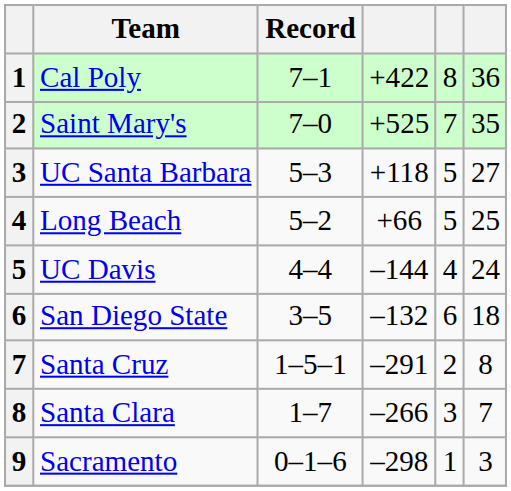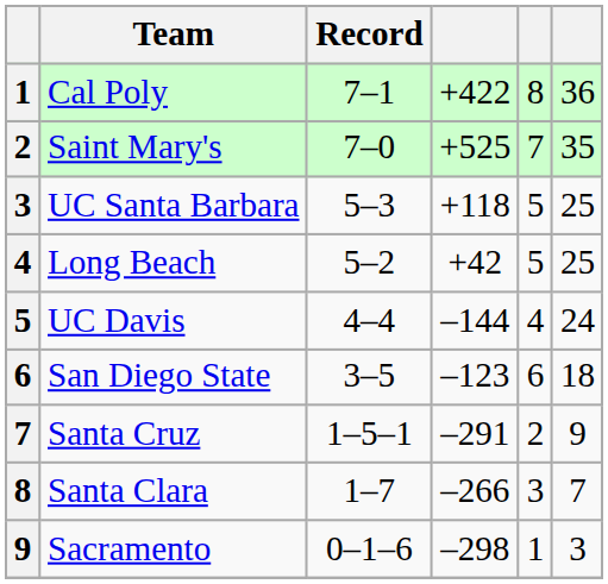 <table class="wikitable sortable collapsible plainrowheaders" style="font-size:90%;">
 <tr>
 <th scope=col></th>
 <th scope=col>Team</th>
 <th scope=col>Record</th>
 <th scope=col></th>
 <th scope=col></th>
 <th scope=col></th>
 </tr>
 <tr bgcolor=ccffcc>
 <th align=center>1</th>
 <td> <a href='#'>Cal Poly</a></td>
 <td align=center>7–1</td>
 <td align=center>+422</td>
 <td align=center>8</td>
 <td align=center>36</td>
 </tr>
 <tr bgcolor=ccffcc>
 <th align=center>2</th>
 <td> <a href='#'>Saint Mary's</a></td>
 <td align=center>7–0</td>
 <td align=center>+525</td>
 <td align=center>7</td>
 <td align=center>35</td>
 </tr>
 <tr>
 <th align=center>3</th>
 <td> <a href='#'>UC Santa Barbara</a></td>
 <td align=center>5–3</td>
 <td align=center>+118</td>
 <td align=center>5</td>
-<td align=center>27</td>
+<td align=center>25</td>
 </tr>
 <tr>
 <th align=center>4</th>
 <td>  <a href='#'>Long Beach</a></td>
 <td align=center>5–2</td>
-<td align=center>+66</td>
+<td align=center>+42</td>
 <td align=center>5</td>
 <td align=center>25</td>
 </tr>
 <tr>
 <th align=center>5</th>
 <td> <a href='#'>UC Davis</a></td>
 <td align=center>4–4</td>
 <td align=center>–144</td>
 <td align=center>4</td>
 <td align=center>24</td>
 </tr>
 <tr>
 <th align=center>6</th>
 <td> <a href='#'>San Diego State</a></td>
 <td align=center>3–5</td>
-<td align=center>–132</td>
+<td align=center>–123</td>
 <td align=center>6</td>
 <td align=center>18</td>
 </tr>
 <tr>
 <th align=center>7</th>
 <td> <a href='#'>Santa Cruz</a></td>
 <td align=center>1–5–1</td>
 <td align=center>–291</td>
 <td align=center>2</td>
-<td align=center>8</td>
+<td align=center>9</td>
 </tr>
 <tr>
 <th align=center>8</th>
 <td> <a href='#'>Santa Clara</a></td>
 <td align=center>1–7</td>
 <td align=center>–266</td>
 <td align=center>3</td>
 <td align=center>7</td>
 </tr>
 <tr>
 <th align=center>9</th>
 <td> <a href='#'>Sacramento</a></td>
 <td align=center>0–1–6</td>
 <td align=center>–298</td>
 <td align=center>1</td>
 <td align=center>3</td>
 </tr>
 <tr>
 </tr>
 </table>
